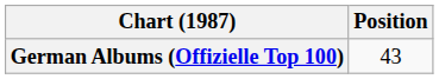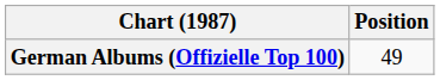 <table class="wikitable plainrowheaders" style="text-align:center">
 <tr>
 <th scope="col">Chart (1987)</th>
 <th scope="col">Position</th>
 </tr>
 <tr>
 <th scope="row">German Albums (<a href='#'>Offizielle Top 100</a>)</th>
-<td>43</td>
+<td>49</td>
 </tr>
 </table>
